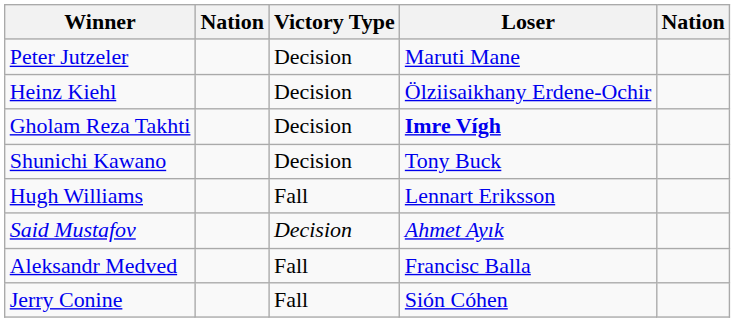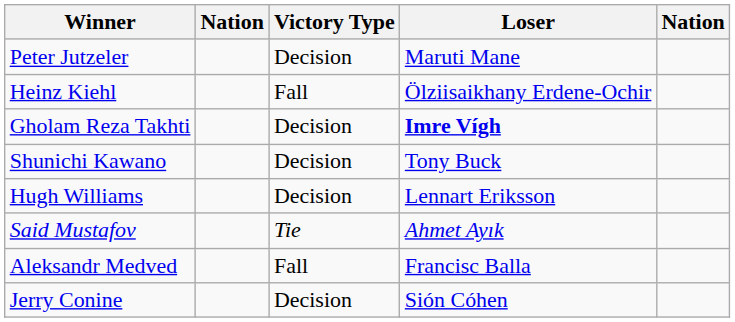 <table class="wikitable sortable" style="text-align:left;">
 <tr>
 <th>Winner</th>
 <th>Nation</th>
 <th>Victory Type</th>
 <th>Loser</th>
 <th>Nation</th>
 </tr>
 <tr>
 <td><a href='#'>Peter Jutzeler</a></td>
 <td></td>
 <td>Decision</td>
 <td><a href='#'>Maruti Mane</a></td>
 <td></td>
 </tr>
 <tr>
 <td><a href='#'>Heinz Kiehl</a></td>
 <td></td>
-<td>Decision</td>
+<td>Fall</td>
 <td><a href='#'>Ölziisaikhany Erdene-Ochir</a></td>
 <td></td>
 </tr>
 <tr>
 <td><a href='#'>Gholam Reza Takhti</a></td>
 <td></td>
 <td>Decision</td>
 <td><strong><a href='#'>Imre Vígh</a></strong></td>
 <td></td>
 </tr>
 <tr>
 <td><a href='#'>Shunichi Kawano</a></td>
 <td></td>
 <td>Decision</td>
 <td><a href='#'>Tony Buck</a></td>
 <td></td>
 </tr>
 <tr>
 <td><a href='#'>Hugh Williams</a></td>
 <td></td>
-<td>Fall</td>
+<td>Decision</td>
 <td><a href='#'>Lennart Eriksson</a></td>
 <td></td>
 </tr>
 <tr style="font-style: italic">
 <td><a href='#'>Said Mustafov</a></td>
 <td></td>
-<td>Decision</td>
+<td>Tie</td>
 <td><a href='#'>Ahmet Ayık</a></td>
 <td></td>
 </tr>
 <tr>
 <td><a href='#'>Aleksandr Medved</a></td>
 <td></td>
 <td>Fall</td>
 <td><a href='#'>Francisc Balla</a></td>
 <td></td>
 </tr>
 <tr>
 <td><a href='#'>Jerry Conine</a></td>
 <td></td>
-<td>Fall</td>
+<td>Decision</td>
 <td><a href='#'>Sión Cóhen</a></td>
 <td></td>
 </tr>
 </table>
